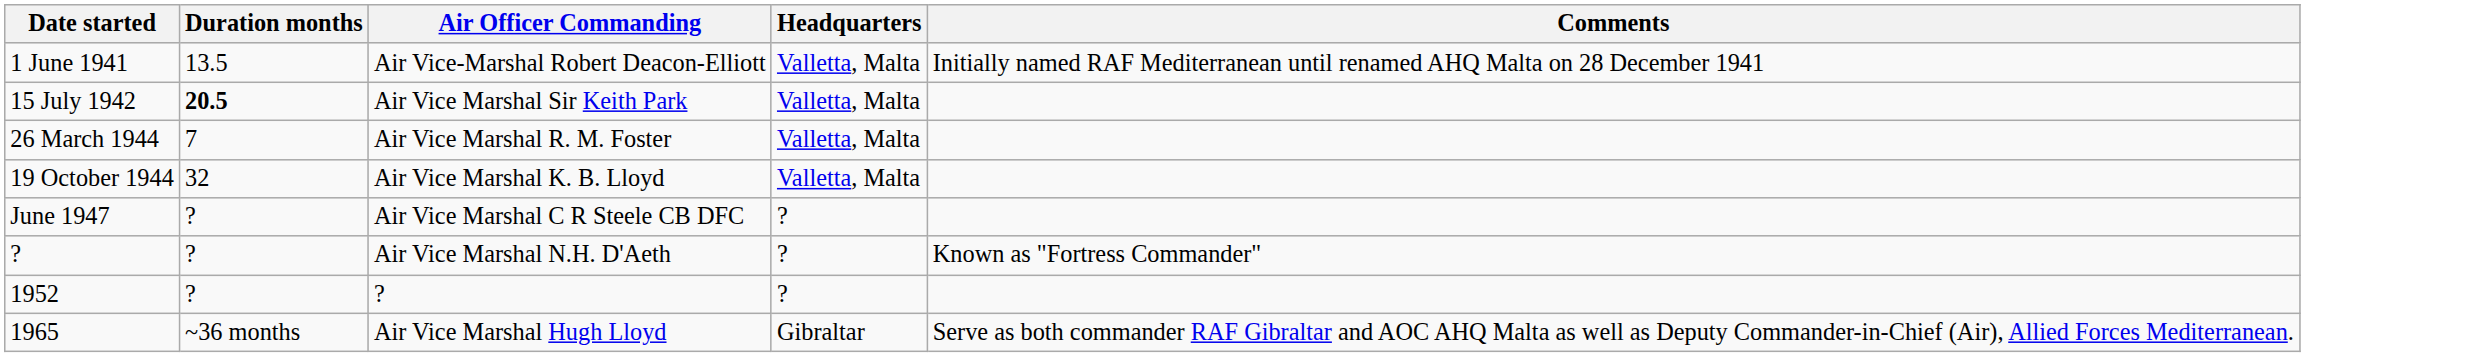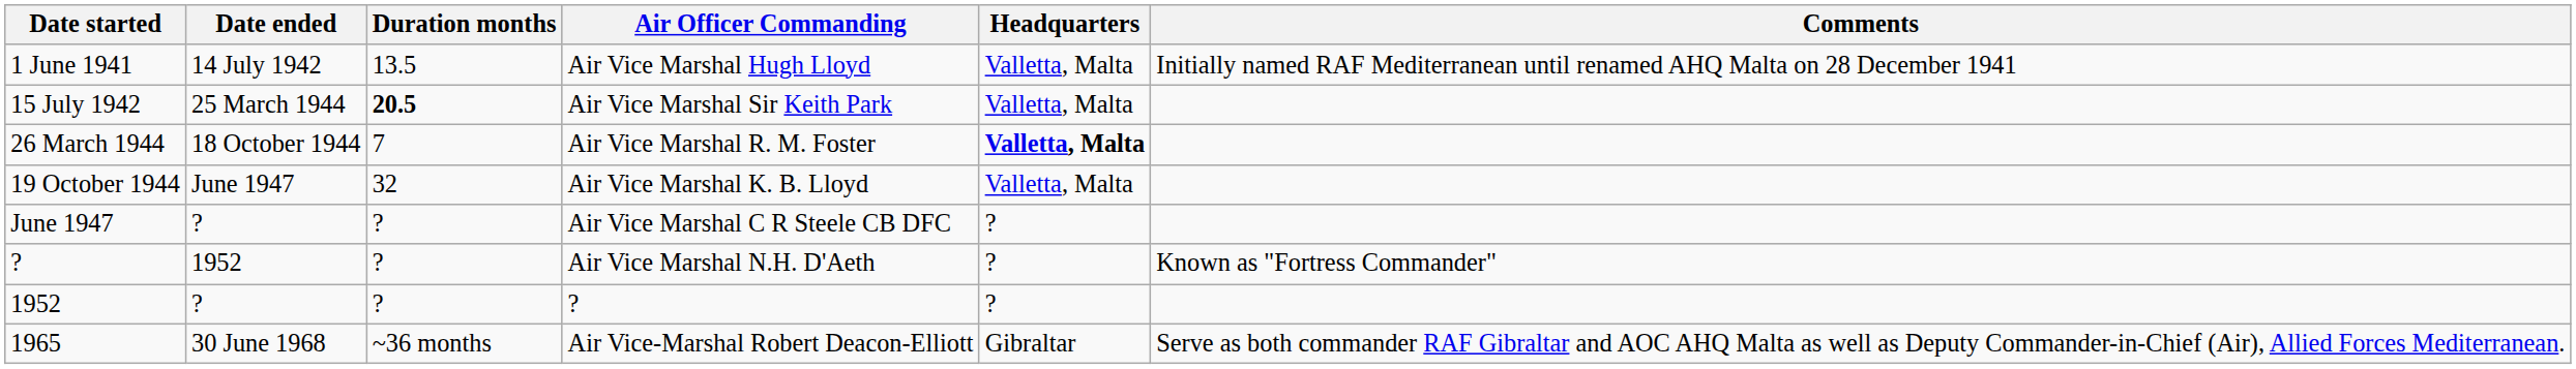 <table class="wikitable">
 <tr>
 <th>Date started</th>
+<th>Date ended</th>
 <th>Duration months</th>
 <th><a href='#'>Air Officer Commanding</a></th>
 <th>Headquarters</th>
 <th>Comments</th>
 </tr>
 <tr>
 <td>1 June 1941</td>
+<td>14 July 1942</td>
 <td>13.5</td>
-<td>Air Vice-Marshal Robert Deacon-Elliott</td>
+<td>Air Vice Marshal <a href='#'>Hugh Lloyd</a></td>
 <td><a href='#'>Valletta</a>, Malta</td>
 <td>Initially named RAF Mediterranean until renamed AHQ Malta on 28 December 1941</td>
 </tr>
 <tr>
 <td>15 July 1942</td>
+<td>25 March 1944</td>
 <td><strong>20.5</strong></td>
 <td>Air Vice Marshal Sir <a href='#'>Keith Park</a></td>
 <td><a href='#'>Valletta</a>, Malta</td>
 <td></td>
 </tr>
 <tr>
 <td>26 March 1944</td>
+<td>18 October 1944</td>
 <td>7</td>
 <td>Air Vice Marshal R. M. Foster</td>
-<td><a href='#'>Valletta</a>, Malta</td>
+<td><strong><a href='#'>Valletta</a>, Malta</strong></td>
 <td></td>
 </tr>
 <tr>
 <td>19 October 1944</td>
+<td>June 1947</td>
 <td>32</td>
 <td>Air Vice Marshal K. B. Lloyd</td>
 <td><a href='#'>Valletta</a>, Malta</td>
 <td></td>
 </tr>
 <tr>
 <td>June 1947</td>
 <td>?</td>
+<td>?</td>
 <td>Air Vice Marshal C R Steele CB DFC</td>
 <td>?</td>
 <td></td>
 </tr>
 <tr>
 <td>?</td>
+<td>1952</td>
 <td>?</td>
 <td>Air Vice Marshal N.H. D'Aeth</td>
 <td>?</td>
 <td>Known as "Fortress Commander"</td>
 </tr>
 <tr>
 <td>1952</td>
 <td>?</td>
 <td>?</td>
 <td>?</td>
+<td>?</td>
 <td></td>
 </tr>
 <tr>
 <td>1965</td>
+<td>30 June 1968</td>
 <td>~36 months</td>
-<td>Air Vice Marshal <a href='#'>Hugh Lloyd</a></td>
+<td>Air Vice-Marshal Robert Deacon-Elliott</td>
 <td>Gibraltar</td>
 <td>Serve as both commander <a href='#'>RAF Gibraltar</a> and AOC AHQ Malta as well as Deputy Commander-in-Chief (Air), <a href='#'>Allied Forces Mediterranean</a>.</td>
 </tr>
 </table>
